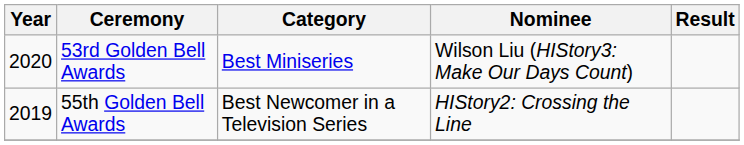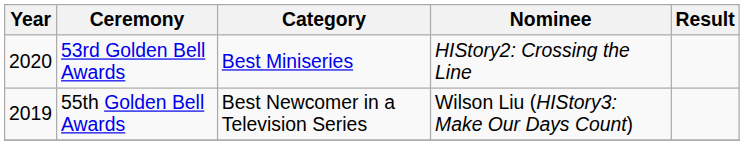 <table class="wikitable">
 <tr>
 <th>Year</th>
 <th>Ceremony</th>
 <th>Category</th>
 <th>Nominee</th>
 <th>Result</th>
 </tr>
 <tr>
 <td>2020</td>
 <td><a href='#'>53rd Golden Bell Awards</a></td>
 <td><a href='#'>Best Miniseries</a></td>
-<td>Wilson Liu (<em>HIStory3: Make Our Days Count</em>)</td>
+<td><em>HIStory2: Crossing the Line</em></td>
 <td></td>
 </tr>
 <tr>
 <td>2019</td>
 <td>55th <a href='#'>Golden Bell Awards</a></td>
 <td>Best Newcomer in a Television Series</td>
-<td><em>HIStory2: Crossing the Line</em></td>
+<td>Wilson Liu (<em>HIStory3: Make Our Days Count</em>)</td>
 <td></td>
 </tr>
 <tr>
 </tr>
 </table>
